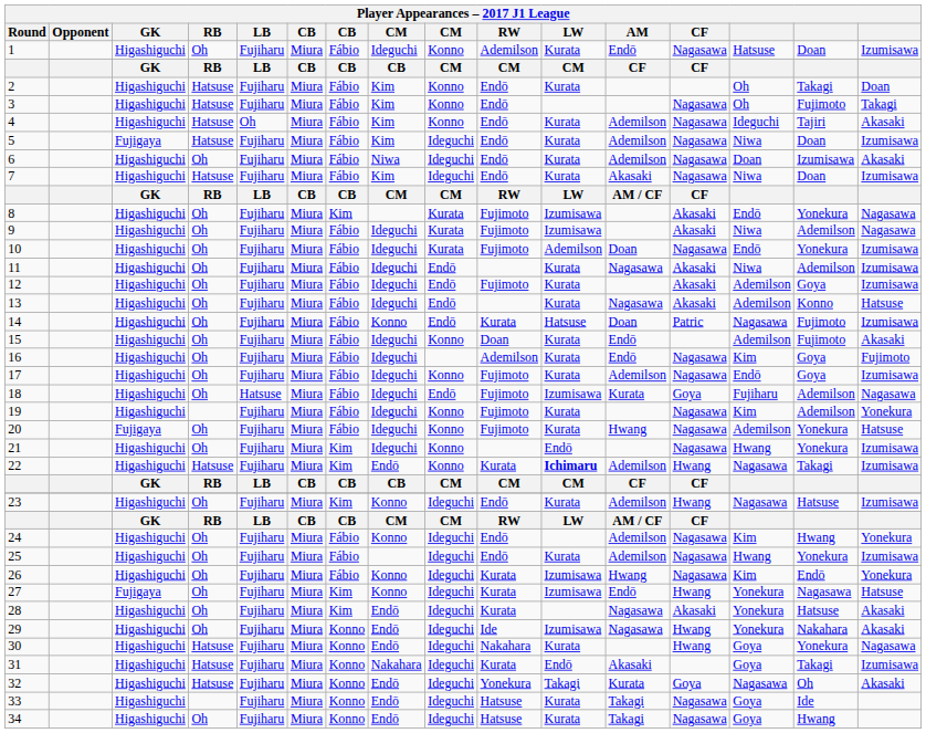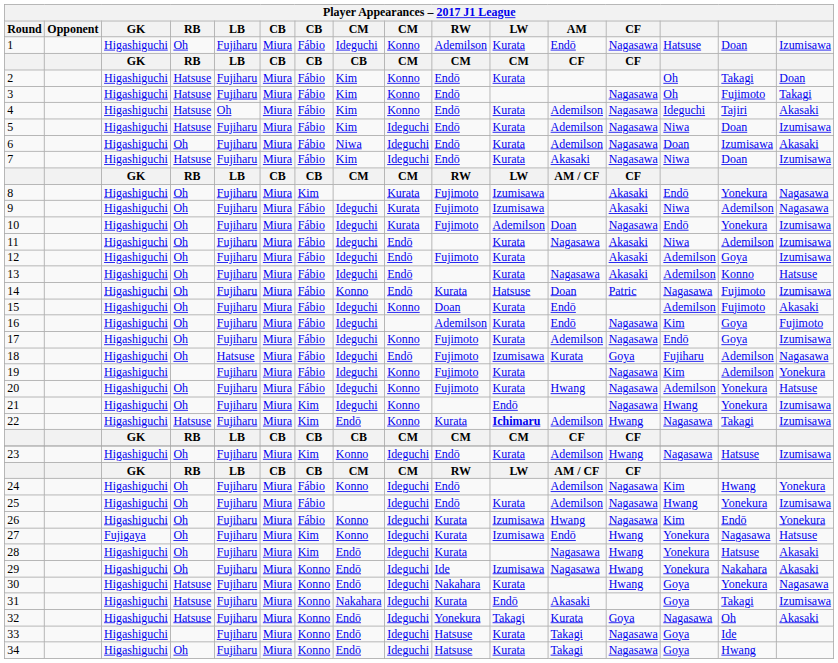 <table class="wikitable"  style="text-align:left; line-height:90%; font-size:90%; width:60%;">
 <tr>
 <th colspan=16>Player Appearances – <a href='#'>2017 J1 League</a></th>
 </tr>
 <tr>
 <th style="width:5%;">Round</th>
 <th style="width:20%;">Opponent</th>
 <th style="width:5%;">GK</th>
 <th style="width:5%;">RB</th>
 <th style="width:5%;">LB</th>
 <th style="width:5%;">CB</th>
 <th style="width:5%;">CB</th>
 <th style="width:5%;">CM</th>
 <th style="width:5%;">CM</th>
 <th style="width:5%;">RW</th>
 <th style="width:5%;">LW</th>
 <th style="width:5%;">AM</th>
 <th style="width:5%;">CF</th>
 <th style="width:5%;"></th>
 <th style="width:5%;"></th>
 <th style="width:5%;"></th>
 </tr>
 <tr>
 <td align=centre>1</td>
 <td align=left></td>
 <td><a href='#'>Higashiguchi</a></td>
 <td><a href='#'>Oh</a></td>
 <td><a href='#'>Fujiharu</a></td>
 <td><a href='#'>Miura</a></td>
 <td><a href='#'>Fábio</a></td>
 <td><a href='#'>Ideguchi</a></td>
 <td><a href='#'>Konno</a></td>
 <td><a href='#'>Ademilson</a></td>
 <td><a href='#'>Kurata</a></td>
 <td><a href='#'>Endō</a></td>
 <td><a href='#'>Nagasawa</a></td>
 <td><a href='#'>Hatsuse</a></td>
 <td><a href='#'>Doan</a></td>
 <td><a href='#'>Izumisawa</a></td>
 </tr>
 <tr>
 <th style="width:5%;"></th>
 <th style="width:20%;"></th>
 <th style="width:5%;">GK</th>
 <th style="width:5%;">RB</th>
 <th style="width:5%;">LB</th>
 <th style="width:5%;">CB</th>
 <th style="width:5%;">CB</th>
 <th style="width:5%;">CB</th>
 <th style="width:5%;">CM</th>
 <th style="width:5%;">CM</th>
 <th style="width:5%;">CM</th>
 <th style="width:5%;">CF</th>
 <th style="width:5%;">CF</th>
 <th style="width:5%;"></th>
 <th style="width:5%;"></th>
 <th style="width:5%;"></th>
 </tr>
 <tr>
 <td align=centre>2</td>
 <td align=left></td>
 <td><a href='#'>Higashiguchi</a></td>
 <td><a href='#'>Hatsuse</a></td>
 <td><a href='#'>Fujiharu</a></td>
 <td><a href='#'>Miura</a></td>
 <td><a href='#'>Fábio</a></td>
 <td><a href='#'>Kim</a></td>
 <td><a href='#'>Konno</a></td>
 <td><a href='#'>Endō</a></td>
 <td><a href='#'>Kurata</a></td>
 <td></td>
 <td></td>
 <td><a href='#'>Oh</a></td>
 <td><a href='#'>Takagi</a></td>
 <td><a href='#'>Doan</a></td>
 </tr>
 <tr>
 <td align=centre>3</td>
 <td align=left></td>
 <td><a href='#'>Higashiguchi</a></td>
 <td><a href='#'>Hatsuse</a></td>
 <td><a href='#'>Fujiharu</a></td>
 <td><a href='#'>Miura</a></td>
 <td><a href='#'>Fábio</a></td>
 <td><a href='#'>Kim</a></td>
 <td><a href='#'>Konno</a></td>
 <td><a href='#'>Endō</a></td>
 <td></td>
 <td></td>
 <td><a href='#'>Nagasawa</a></td>
 <td><a href='#'>Oh</a></td>
 <td><a href='#'>Fujimoto</a></td>
 <td><a href='#'>Takagi</a></td>
 </tr>
 <tr>
 <td align=centre>4</td>
 <td align=left></td>
 <td><a href='#'>Higashiguchi</a></td>
 <td><a href='#'>Hatsuse</a></td>
 <td><a href='#'>Oh</a></td>
 <td><a href='#'>Miura</a></td>
 <td><a href='#'>Fábio</a></td>
 <td><a href='#'>Kim</a></td>
 <td><a href='#'>Konno</a></td>
 <td><a href='#'>Endō</a></td>
 <td><a href='#'>Kurata</a></td>
 <td><a href='#'>Ademilson</a></td>
 <td><a href='#'>Nagasawa</a></td>
 <td><a href='#'>Ideguchi</a></td>
 <td><a href='#'>Tajiri</a></td>
 <td><a href='#'>Akasaki</a></td>
 </tr>
 <tr>
 <td align=centre>5</td>
 <td align=left></td>
-<td><a href='#'>Fujigaya</a></td>
+<td><a href='#'>Higashiguchi</a></td>
 <td><a href='#'>Hatsuse</a></td>
 <td><a href='#'>Fujiharu</a></td>
 <td><a href='#'>Miura</a></td>
 <td><a href='#'>Fábio</a></td>
 <td><a href='#'>Kim</a></td>
 <td><a href='#'>Ideguchi</a></td>
 <td><a href='#'>Endō</a></td>
 <td><a href='#'>Kurata</a></td>
 <td><a href='#'>Ademilson</a></td>
 <td><a href='#'>Nagasawa</a></td>
 <td><a href='#'>Niwa</a></td>
 <td><a href='#'>Doan</a></td>
 <td><a href='#'>Izumisawa</a></td>
 </tr>
 <tr>
 <td align=centre>6</td>
 <td align=left></td>
 <td><a href='#'>Higashiguchi</a></td>
 <td><a href='#'>Oh</a></td>
 <td><a href='#'>Fujiharu</a></td>
 <td><a href='#'>Miura</a></td>
 <td><a href='#'>Fábio</a></td>
 <td><a href='#'>Niwa</a></td>
 <td><a href='#'>Ideguchi</a></td>
 <td><a href='#'>Endō</a></td>
 <td><a href='#'>Kurata</a></td>
 <td><a href='#'>Ademilson</a></td>
 <td><a href='#'>Nagasawa</a></td>
 <td><a href='#'>Doan</a></td>
 <td><a href='#'>Izumisawa</a></td>
 <td><a href='#'>Akasaki</a></td>
 </tr>
 <tr>
 <td align=centre>7</td>
 <td align=left></td>
 <td><a href='#'>Higashiguchi</a></td>
 <td><a href='#'>Hatsuse</a></td>
 <td><a href='#'>Fujiharu</a></td>
 <td><a href='#'>Miura</a></td>
 <td><a href='#'>Fábio</a></td>
 <td><a href='#'>Kim</a></td>
 <td><a href='#'>Ideguchi</a></td>
 <td><a href='#'>Endō</a></td>
 <td><a href='#'>Kurata</a></td>
 <td><a href='#'>Akasaki</a></td>
 <td><a href='#'>Nagasawa</a></td>
 <td><a href='#'>Niwa</a></td>
 <td><a href='#'>Doan</a></td>
 <td><a href='#'>Izumisawa</a></td>
 </tr>
 <tr>
 <th style="width:5%;"></th>
 <th style="width:20%;"></th>
 <th style="width:5%;">GK</th>
 <th style="width:5%;">RB</th>
 <th style="width:5%;">LB</th>
 <th style="width:5%;">CB</th>
 <th style="width:5%;">CB</th>
 <th style="width:5%;">CM</th>
 <th style="width:5%;">CM</th>
 <th style="width:5%;">RW</th>
 <th style="width:5%;">LW</th>
 <th style="width:5%;">AM / CF</th>
 <th style="width:5%;">CF</th>
 <th style="width:5%;"></th>
 <th style="width:5%;"></th>
 <th style="width:5%;"></th>
 </tr>
 <tr>
 <td align=centre>8</td>
 <td align=left></td>
 <td><a href='#'>Higashiguchi</a></td>
 <td><a href='#'>Oh</a></td>
 <td><a href='#'>Fujiharu</a></td>
 <td><a href='#'>Miura</a></td>
 <td><a href='#'>Kim</a></td>
 <td></td>
 <td><a href='#'>Kurata</a></td>
 <td><a href='#'>Fujimoto</a></td>
 <td><a href='#'>Izumisawa</a></td>
 <td></td>
 <td><a href='#'>Akasaki</a></td>
 <td><a href='#'>Endō</a></td>
 <td><a href='#'>Yonekura</a></td>
 <td><a href='#'>Nagasawa</a></td>
 </tr>
 <tr>
 <td align=centre>9</td>
 <td align=left></td>
 <td><a href='#'>Higashiguchi</a></td>
 <td><a href='#'>Oh</a></td>
 <td><a href='#'>Fujiharu</a></td>
 <td><a href='#'>Miura</a></td>
 <td><a href='#'>Fábio</a></td>
 <td><a href='#'>Ideguchi</a></td>
 <td><a href='#'>Kurata</a></td>
 <td><a href='#'>Fujimoto</a></td>
 <td><a href='#'>Izumisawa</a></td>
 <td></td>
 <td><a href='#'>Akasaki</a></td>
 <td><a href='#'>Niwa</a></td>
 <td><a href='#'>Ademilson</a></td>
 <td><a href='#'>Nagasawa</a></td>
 </tr>
 <tr>
 <td align=centre>10</td>
 <td align=left></td>
 <td><a href='#'>Higashiguchi</a></td>
 <td><a href='#'>Oh</a></td>
 <td><a href='#'>Fujiharu</a></td>
 <td><a href='#'>Miura</a></td>
 <td><a href='#'>Fábio</a></td>
 <td><a href='#'>Ideguchi</a></td>
 <td><a href='#'>Kurata</a></td>
 <td><a href='#'>Fujimoto</a></td>
 <td><a href='#'>Ademilson</a></td>
 <td><a href='#'>Doan</a></td>
 <td><a href='#'>Nagasawa</a></td>
 <td><a href='#'>Endō</a></td>
 <td><a href='#'>Yonekura</a></td>
 <td><a href='#'>Izumisawa</a></td>
 </tr>
 <tr>
 <td align=centre>11</td>
 <td align=left></td>
 <td><a href='#'>Higashiguchi</a></td>
 <td><a href='#'>Oh</a></td>
 <td><a href='#'>Fujiharu</a></td>
 <td><a href='#'>Miura</a></td>
 <td><a href='#'>Fábio</a></td>
 <td><a href='#'>Ideguchi</a></td>
 <td><a href='#'>Endō</a></td>
 <td></td>
 <td><a href='#'>Kurata</a></td>
 <td><a href='#'>Nagasawa</a></td>
 <td><a href='#'>Akasaki</a></td>
 <td><a href='#'>Niwa</a></td>
 <td><a href='#'>Ademilson</a></td>
 <td><a href='#'>Izumisawa</a></td>
 </tr>
 <tr>
 <td align=centre>12</td>
 <td align=left></td>
 <td><a href='#'>Higashiguchi</a></td>
 <td><a href='#'>Oh</a></td>
 <td><a href='#'>Fujiharu</a></td>
 <td><a href='#'>Miura</a></td>
 <td><a href='#'>Fábio</a></td>
 <td><a href='#'>Ideguchi</a></td>
 <td><a href='#'>Endō</a></td>
 <td><a href='#'>Fujimoto</a></td>
 <td><a href='#'>Kurata</a></td>
 <td></td>
 <td><a href='#'>Akasaki</a></td>
 <td><a href='#'>Ademilson</a></td>
 <td><a href='#'>Goya</a></td>
 <td><a href='#'>Izumisawa</a></td>
 </tr>
 <tr>
 <td align=centre>13</td>
 <td align=left></td>
 <td><a href='#'>Higashiguchi</a></td>
 <td><a href='#'>Oh</a></td>
 <td><a href='#'>Fujiharu</a></td>
 <td><a href='#'>Miura</a></td>
 <td><a href='#'>Fábio</a></td>
 <td><a href='#'>Ideguchi</a></td>
 <td><a href='#'>Endō</a></td>
 <td></td>
 <td><a href='#'>Kurata</a></td>
 <td><a href='#'>Nagasawa</a></td>
 <td><a href='#'>Akasaki</a></td>
 <td><a href='#'>Ademilson</a></td>
 <td><a href='#'>Konno</a></td>
 <td><a href='#'>Hatsuse</a></td>
 </tr>
 <tr>
 <td align=centre>14</td>
 <td align=left></td>
 <td><a href='#'>Higashiguchi</a></td>
 <td><a href='#'>Oh</a></td>
 <td><a href='#'>Fujiharu</a></td>
 <td><a href='#'>Miura</a></td>
 <td><a href='#'>Fábio</a></td>
 <td><a href='#'>Konno</a></td>
 <td><a href='#'>Endō</a></td>
 <td><a href='#'>Kurata</a></td>
 <td><a href='#'>Hatsuse</a></td>
 <td><a href='#'>Doan</a></td>
 <td><a href='#'>Patric</a></td>
 <td><a href='#'>Nagasawa</a></td>
 <td><a href='#'>Fujimoto</a></td>
 <td><a href='#'>Izumisawa</a></td>
 </tr>
 <tr>
 <td align=centre>15</td>
 <td align=left></td>
 <td><a href='#'>Higashiguchi</a></td>
 <td><a href='#'>Oh</a></td>
 <td><a href='#'>Fujiharu</a></td>
 <td><a href='#'>Miura</a></td>
 <td><a href='#'>Fábio</a></td>
 <td><a href='#'>Ideguchi</a></td>
 <td><a href='#'>Konno</a></td>
 <td><a href='#'>Doan</a></td>
 <td><a href='#'>Kurata</a></td>
 <td><a href='#'>Endō</a></td>
 <td></td>
 <td><a href='#'>Ademilson</a></td>
 <td><a href='#'>Fujimoto</a></td>
 <td><a href='#'>Akasaki</a></td>
 </tr>
 <tr>
 <td align=centre>16</td>
 <td align=left></td>
 <td><a href='#'>Higashiguchi</a></td>
 <td><a href='#'>Oh</a></td>
 <td><a href='#'>Fujiharu</a></td>
 <td><a href='#'>Miura</a></td>
 <td><a href='#'>Fábio</a></td>
 <td><a href='#'>Ideguchi</a></td>
 <td></td>
 <td><a href='#'>Ademilson</a></td>
 <td><a href='#'>Kurata</a></td>
 <td><a href='#'>Endō</a></td>
 <td><a href='#'>Nagasawa</a></td>
 <td><a href='#'>Kim</a></td>
 <td><a href='#'>Goya</a></td>
 <td><a href='#'>Fujimoto</a></td>
 </tr>
 <tr>
 <td align=centre>17</td>
 <td align=left></td>
 <td><a href='#'>Higashiguchi</a></td>
 <td><a href='#'>Oh</a></td>
 <td><a href='#'>Fujiharu</a></td>
 <td><a href='#'>Miura</a></td>
 <td><a href='#'>Fábio</a></td>
 <td><a href='#'>Ideguchi</a></td>
 <td><a href='#'>Konno</a></td>
 <td><a href='#'>Fujimoto</a></td>
 <td><a href='#'>Kurata</a></td>
 <td><a href='#'>Ademilson</a></td>
 <td><a href='#'>Nagasawa</a></td>
 <td><a href='#'>Endō</a></td>
 <td><a href='#'>Goya</a></td>
 <td><a href='#'>Izumisawa</a></td>
 </tr>
 <tr>
 <td align=centre>18</td>
 <td align=left></td>
 <td><a href='#'>Higashiguchi</a></td>
 <td><a href='#'>Oh</a></td>
 <td><a href='#'>Hatsuse</a></td>
 <td><a href='#'>Miura</a></td>
 <td><a href='#'>Fábio</a></td>
 <td><a href='#'>Ideguchi</a></td>
 <td><a href='#'>Endō</a></td>
 <td><a href='#'>Fujimoto</a></td>
 <td><a href='#'>Izumisawa</a></td>
 <td><a href='#'>Kurata</a></td>
 <td><a href='#'>Goya</a></td>
 <td><a href='#'>Fujiharu</a></td>
 <td><a href='#'>Ademilson</a></td>
 <td><a href='#'>Nagasawa</a></td>
 </tr>
 <tr>
 <td align=centre>19</td>
 <td align=left></td>
 <td><a href='#'>Higashiguchi</a></td>
 <td></td>
 <td><a href='#'>Fujiharu</a></td>
 <td><a href='#'>Miura</a></td>
 <td><a href='#'>Fábio</a></td>
 <td><a href='#'>Ideguchi</a></td>
 <td><a href='#'>Konno</a></td>
 <td><a href='#'>Fujimoto</a></td>
 <td><a href='#'>Kurata</a></td>
 <td></td>
 <td><a href='#'>Nagasawa</a></td>
 <td><a href='#'>Kim</a></td>
 <td><a href='#'>Ademilson</a></td>
 <td><a href='#'>Yonekura</a></td>
 </tr>
 <tr>
 <td align=centre>20</td>
 <td align=left></td>
-<td><a href='#'>Fujigaya</a></td>
+<td><a href='#'>Higashiguchi</a></td>
 <td><a href='#'>Oh</a></td>
 <td><a href='#'>Fujiharu</a></td>
 <td><a href='#'>Miura</a></td>
 <td><a href='#'>Fábio</a></td>
 <td><a href='#'>Ideguchi</a></td>
 <td><a href='#'>Konno</a></td>
 <td><a href='#'>Fujimoto</a></td>
 <td><a href='#'>Kurata</a></td>
 <td><a href='#'>Hwang</a></td>
 <td><a href='#'>Nagasawa</a></td>
 <td><a href='#'>Ademilson</a></td>
 <td><a href='#'>Yonekura</a></td>
 <td><a href='#'>Hatsuse</a></td>
 </tr>
 <tr>
 <td align=centre>21</td>
 <td align=left></td>
 <td><a href='#'>Higashiguchi</a></td>
 <td><a href='#'>Oh</a></td>
 <td><a href='#'>Fujiharu</a></td>
 <td><a href='#'>Miura</a></td>
 <td><a href='#'>Kim</a></td>
 <td><a href='#'>Ideguchi</a></td>
 <td><a href='#'>Konno</a></td>
 <td></td>
 <td><a href='#'>Endō</a></td>
 <td></td>
 <td><a href='#'>Nagasawa</a></td>
 <td><a href='#'>Hwang</a></td>
 <td><a href='#'>Yonekura</a></td>
 <td><a href='#'>Izumisawa</a></td>
 </tr>
 <tr>
 <td align=centre>22</td>
 <td align=left></td>
 <td><a href='#'>Higashiguchi</a></td>
 <td><a href='#'>Hatsuse</a></td>
 <td><a href='#'>Fujiharu</a></td>
 <td><a href='#'>Miura</a></td>
 <td><a href='#'>Kim</a></td>
 <td><a href='#'>Endō</a></td>
 <td><a href='#'>Konno</a></td>
 <td><a href='#'>Kurata</a></td>
 <td><strong><a href='#'>Ichimaru</a></strong></td>
 <td><a href='#'>Ademilson</a></td>
 <td><a href='#'>Hwang</a></td>
 <td><a href='#'>Nagasawa</a></td>
 <td><a href='#'>Takagi</a></td>
 <td><a href='#'>Izumisawa</a></td>
 </tr>
 <tr>
 <th style="width:5%;"></th>
 <th style="width:20%;"></th>
 <th style="width:5%;">GK</th>
 <th style="width:5%;">RB</th>
 <th style="width:5%;">LB</th>
 <th style="width:5%;">CB</th>
 <th style="width:5%;">CB</th>
 <th style="width:5%;">CB</th>
 <th style="width:5%;">CM</th>
 <th style="width:5%;">CM</th>
 <th style="width:5%;">CM</th>
 <th style="width:5%;">CF</th>
 <th style="width:5%;">CF</th>
 <th style="width:5%;"></th>
 <th style="width:5%;"></th>
 <th style="width:5%;"></th>
 </tr>
 <tr>
 </tr>
 <tr>
 <td align=centre>23</td>
 <td align=left></td>
 <td><a href='#'>Higashiguchi</a></td>
 <td><a href='#'>Oh</a></td>
 <td><a href='#'>Fujiharu</a></td>
 <td><a href='#'>Miura</a></td>
 <td><a href='#'>Kim</a></td>
 <td><a href='#'>Konno</a></td>
 <td><a href='#'>Ideguchi</a></td>
 <td><a href='#'>Endō</a></td>
 <td><a href='#'>Kurata</a></td>
 <td><a href='#'>Ademilson</a></td>
 <td><a href='#'>Hwang</a></td>
 <td><a href='#'>Nagasawa</a></td>
 <td><a href='#'>Hatsuse</a></td>
 <td><a href='#'>Izumisawa</a></td>
 </tr>
 <tr>
 <th style="width:5%;"></th>
 <th style="width:20%;"></th>
 <th style="width:5%;">GK</th>
 <th style="width:5%;">RB</th>
 <th style="width:5%;">LB</th>
 <th style="width:5%;">CB</th>
 <th style="width:5%;">CB</th>
 <th style="width:5%;">CM</th>
 <th style="width:5%;">CM</th>
 <th style="width:5%;">RW</th>
 <th style="width:5%;">LW</th>
 <th style="width:5%;">AM / CF</th>
 <th style="width:5%;">CF</th>
 <th style="width:5%;"></th>
 <th style="width:5%;"></th>
 <th style="width:5%;"></th>
 </tr>
 <tr>
 <td align=centre>24</td>
 <td align=left></td>
 <td><a href='#'>Higashiguchi</a></td>
 <td><a href='#'>Oh</a></td>
 <td><a href='#'>Fujiharu</a></td>
 <td><a href='#'>Miura</a></td>
 <td><a href='#'>Fábio</a></td>
 <td><a href='#'>Konno</a></td>
 <td><a href='#'>Ideguchi</a></td>
 <td><a href='#'>Endō</a></td>
 <td></td>
 <td><a href='#'>Ademilson</a></td>
 <td><a href='#'>Nagasawa</a></td>
 <td><a href='#'>Kim</a></td>
 <td><a href='#'>Hwang</a></td>
 <td><a href='#'>Yonekura</a></td>
 </tr>
 <tr>
 <td align=centre>25</td>
 <td align=left></td>
 <td><a href='#'>Higashiguchi</a></td>
 <td><a href='#'>Oh</a></td>
 <td><a href='#'>Fujiharu</a></td>
 <td><a href='#'>Miura</a></td>
 <td><a href='#'>Fábio</a></td>
 <td></td>
 <td><a href='#'>Ideguchi</a></td>
 <td><a href='#'>Endō</a></td>
 <td><a href='#'>Kurata</a></td>
 <td><a href='#'>Ademilson</a></td>
 <td><a href='#'>Nagasawa</a></td>
 <td><a href='#'>Hwang</a></td>
 <td><a href='#'>Yonekura</a></td>
 <td><a href='#'>Izumisawa</a></td>
 </tr>
 <tr>
 <td align=centre>26</td>
 <td align=left></td>
 <td><a href='#'>Higashiguchi</a></td>
 <td><a href='#'>Oh</a></td>
 <td><a href='#'>Fujiharu</a></td>
 <td><a href='#'>Miura</a></td>
 <td><a href='#'>Fábio</a></td>
 <td><a href='#'>Konno</a></td>
 <td><a href='#'>Ideguchi</a></td>
 <td><a href='#'>Kurata</a></td>
 <td><a href='#'>Izumisawa</a></td>
 <td><a href='#'>Hwang</a></td>
 <td><a href='#'>Nagasawa</a></td>
 <td><a href='#'>Kim</a></td>
 <td><a href='#'>Endō</a></td>
 <td><a href='#'>Yonekura</a></td>
 </tr>
 <tr>
 <td align=centre>27</td>
 <td align=left></td>
 <td><a href='#'>Fujigaya</a></td>
 <td><a href='#'>Oh</a></td>
 <td><a href='#'>Fujiharu</a></td>
 <td><a href='#'>Miura</a></td>
 <td><a href='#'>Kim</a></td>
 <td><a href='#'>Konno</a></td>
 <td><a href='#'>Ideguchi</a></td>
 <td><a href='#'>Kurata</a></td>
 <td><a href='#'>Izumisawa</a></td>
 <td><a href='#'>Endō</a></td>
 <td><a href='#'>Hwang</a></td>
 <td><a href='#'>Yonekura</a></td>
 <td><a href='#'>Nagasawa</a></td>
 <td><a href='#'>Hatsuse</a></td>
 </tr>
 <tr>
 <td align=centre>28</td>
 <td align=left></td>
 <td><a href='#'>Higashiguchi</a></td>
 <td><a href='#'>Oh</a></td>
 <td><a href='#'>Fujiharu</a></td>
 <td><a href='#'>Miura</a></td>
 <td><a href='#'>Kim</a></td>
 <td><a href='#'>Endō</a></td>
 <td><a href='#'>Ideguchi</a></td>
 <td><a href='#'>Kurata</a></td>
 <td></td>
 <td><a href='#'>Nagasawa</a></td>
-<td><a href='#'>Akasaki</a></td>
+<td><a href='#'>Hwang</a></td>
 <td><a href='#'>Yonekura</a></td>
 <td><a href='#'>Hatsuse</a></td>
 <td><a href='#'>Akasaki</a></td>
 </tr>
 <tr>
 <td align=centre>29</td>
 <td align=left></td>
 <td><a href='#'>Higashiguchi</a></td>
 <td><a href='#'>Oh</a></td>
 <td><a href='#'>Fujiharu</a></td>
 <td><a href='#'>Miura</a></td>
 <td><a href='#'>Konno</a></td>
 <td><a href='#'>Endō</a></td>
 <td><a href='#'>Ideguchi</a></td>
 <td><a href='#'>Ide</a></td>
 <td><a href='#'>Izumisawa</a></td>
 <td><a href='#'>Nagasawa</a></td>
 <td><a href='#'>Hwang</a></td>
 <td><a href='#'>Yonekura</a></td>
 <td><a href='#'>Nakahara</a></td>
 <td><a href='#'>Akasaki</a></td>
 </tr>
 <tr>
 <td align=centre>30</td>
 <td align=left></td>
 <td><a href='#'>Higashiguchi</a></td>
 <td><a href='#'>Hatsuse</a></td>
 <td><a href='#'>Fujiharu</a></td>
 <td><a href='#'>Miura</a></td>
 <td><a href='#'>Konno</a></td>
 <td><a href='#'>Endō</a></td>
 <td><a href='#'>Ideguchi</a></td>
 <td><a href='#'>Nakahara</a></td>
 <td><a href='#'>Kurata</a></td>
 <td></td>
 <td><a href='#'>Hwang</a></td>
 <td><a href='#'>Goya</a></td>
 <td><a href='#'>Yonekura</a></td>
 <td><a href='#'>Nagasawa</a></td>
 </tr>
 <tr>
 <td align=centre>31</td>
 <td align=left></td>
 <td><a href='#'>Higashiguchi</a></td>
 <td><a href='#'>Hatsuse</a></td>
 <td><a href='#'>Fujiharu</a></td>
 <td><a href='#'>Miura</a></td>
 <td><a href='#'>Konno</a></td>
 <td><a href='#'>Nakahara</a></td>
 <td><a href='#'>Ideguchi</a></td>
 <td><a href='#'>Kurata</a></td>
 <td><a href='#'>Endō</a></td>
 <td><a href='#'>Akasaki</a></td>
 <td></td>
 <td><a href='#'>Goya</a></td>
 <td><a href='#'>Takagi</a></td>
 <td><a href='#'>Izumisawa</a></td>
 </tr>
 <tr>
 <td align=centre>32</td>
 <td align=left></td>
 <td><a href='#'>Higashiguchi</a></td>
 <td><a href='#'>Hatsuse</a></td>
 <td><a href='#'>Fujiharu</a></td>
 <td><a href='#'>Miura</a></td>
 <td><a href='#'>Konno</a></td>
 <td><a href='#'>Endō</a></td>
 <td><a href='#'>Ideguchi</a></td>
 <td><a href='#'>Yonekura</a></td>
 <td><a href='#'>Takagi</a></td>
 <td><a href='#'>Kurata</a></td>
 <td><a href='#'>Goya</a></td>
 <td><a href='#'>Nagasawa</a></td>
 <td><a href='#'>Oh</a></td>
 <td><a href='#'>Akasaki</a></td>
 </tr>
 <tr>
 <td align=centre>33</td>
 <td align=left></td>
 <td><a href='#'>Higashiguchi</a></td>
 <td></td>
 <td><a href='#'>Fujiharu</a></td>
 <td><a href='#'>Miura</a></td>
 <td><a href='#'>Konno</a></td>
 <td><a href='#'>Endō</a></td>
 <td><a href='#'>Ideguchi</a></td>
 <td><a href='#'>Hatsuse</a></td>
 <td><a href='#'>Kurata</a></td>
 <td><a href='#'>Takagi</a></td>
 <td><a href='#'>Nagasawa</a></td>
 <td><a href='#'>Goya</a></td>
 <td><a href='#'>Ide</a></td>
 <td></td>
 </tr>
 <tr>
 <td align=centre>34</td>
 <td align=left></td>
 <td><a href='#'>Higashiguchi</a></td>
 <td><a href='#'>Oh</a></td>
 <td><a href='#'>Fujiharu</a></td>
 <td><a href='#'>Miura</a></td>
 <td><a href='#'>Konno</a></td>
 <td><a href='#'>Endō</a></td>
 <td><a href='#'>Ideguchi</a></td>
 <td><a href='#'>Hatsuse</a></td>
 <td><a href='#'>Kurata</a></td>
 <td><a href='#'>Takagi</a></td>
 <td><a href='#'>Nagasawa</a></td>
 <td><a href='#'>Goya</a></td>
 <td><a href='#'>Hwang</a></td>
 <td></td>
 </tr>
 </table>
